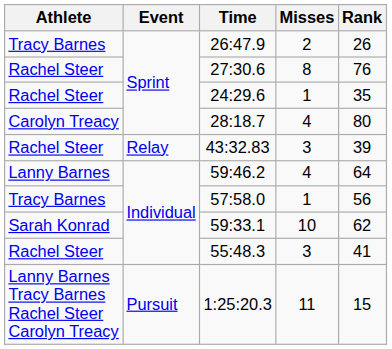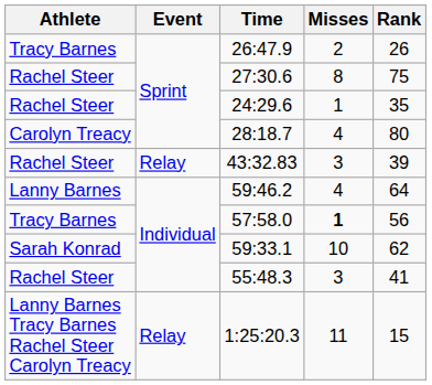 <table class=wikitable style=font-size:90%;text-align:center>
 <tr>
 <th>Athlete</th>
 <th>Event</th>
 <th>Time</th>
 <th>Misses</th>
 <th>Rank</th>
 </tr>
 <tr>
 <td align=left><a href='#'>Tracy Barnes</a></td>
 <td align=left rowspan=4><a href='#'>Sprint</a></td>
 <td>26:47.9</td>
 <td>2</td>
 <td>26</td>
 </tr>
 <tr>
 <td align=left><a href='#'>Rachel Steer</a></td>
 <td>27:30.6</td>
 <td>8</td>
-<td>76</td>
+<td>75</td>
 </tr>
 <tr>
 <td align=left><a href='#'>Rachel Steer</a></td>
 <td>24:29.6</td>
 <td>1</td>
 <td>35</td>
 </tr>
 <tr>
 <td align=left><a href='#'>Carolyn Treacy</a></td>
 <td>28:18.7</td>
 <td>4</td>
 <td>80</td>
 </tr>
 <tr>
 <td align=left><a href='#'>Rachel Steer</a></td>
 <td align=left><a href='#'>Relay</a></td>
 <td>43:32.83</td>
 <td>3</td>
 <td>39</td>
 </tr>
 <tr>
 <td align=left><a href='#'>Lanny Barnes</a></td>
 <td align=left rowspan=4><a href='#'>Individual</a></td>
 <td>59:46.2</td>
 <td>4</td>
 <td>64</td>
 </tr>
 <tr>
 <td align=left><a href='#'>Tracy Barnes</a></td>
 <td>57:58.0</td>
-<td>1</td>
+<td><strong>1</strong></td>
 <td>56</td>
 </tr>
 <tr>
 <td align=left><a href='#'>Sarah Konrad</a></td>
 <td>59:33.1</td>
 <td>10</td>
 <td>62</td>
 </tr>
 <tr>
 <td align=left><a href='#'>Rachel Steer</a></td>
 <td>55:48.3</td>
 <td>3</td>
 <td>41</td>
 </tr>
 <tr>
 <td align=left><a href='#'>Lanny Barnes</a><br><a href='#'>Tracy Barnes</a><br><a href='#'>Rachel Steer</a><br><a href='#'>Carolyn Treacy</a></td>
-<td align=left><a href='#'>Pursuit</a></td>
+<td align=left><a href='#'>Relay</a></td>
 <td>1:25:20.3</td>
 <td>11</td>
 <td>15</td>
 </tr>
 </table>
